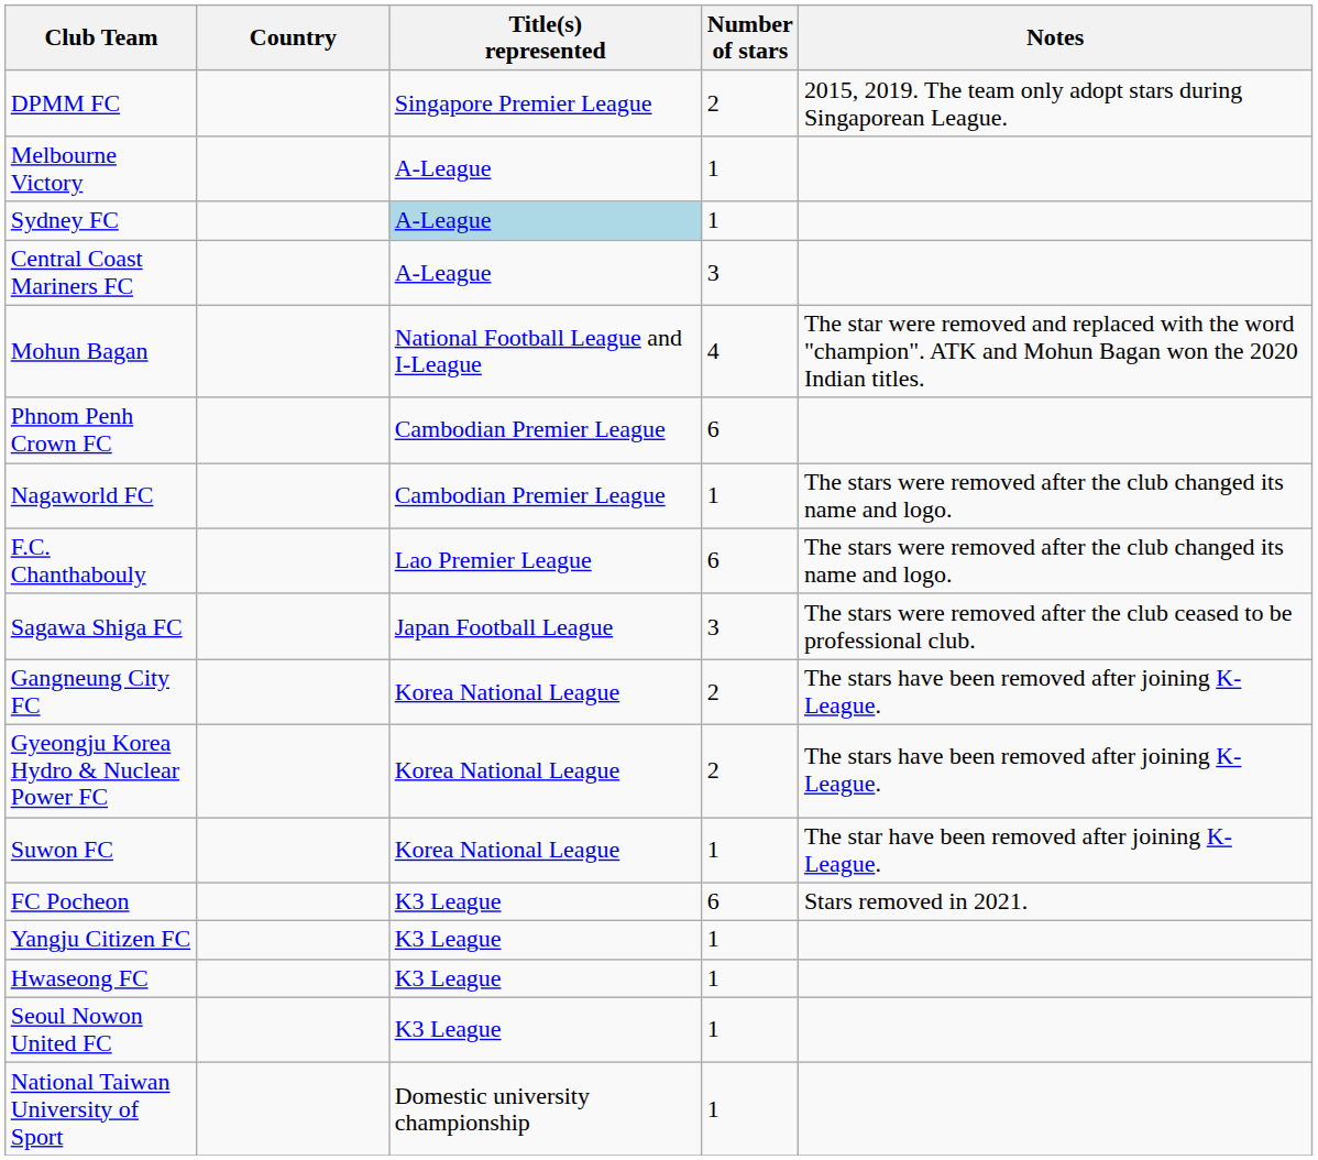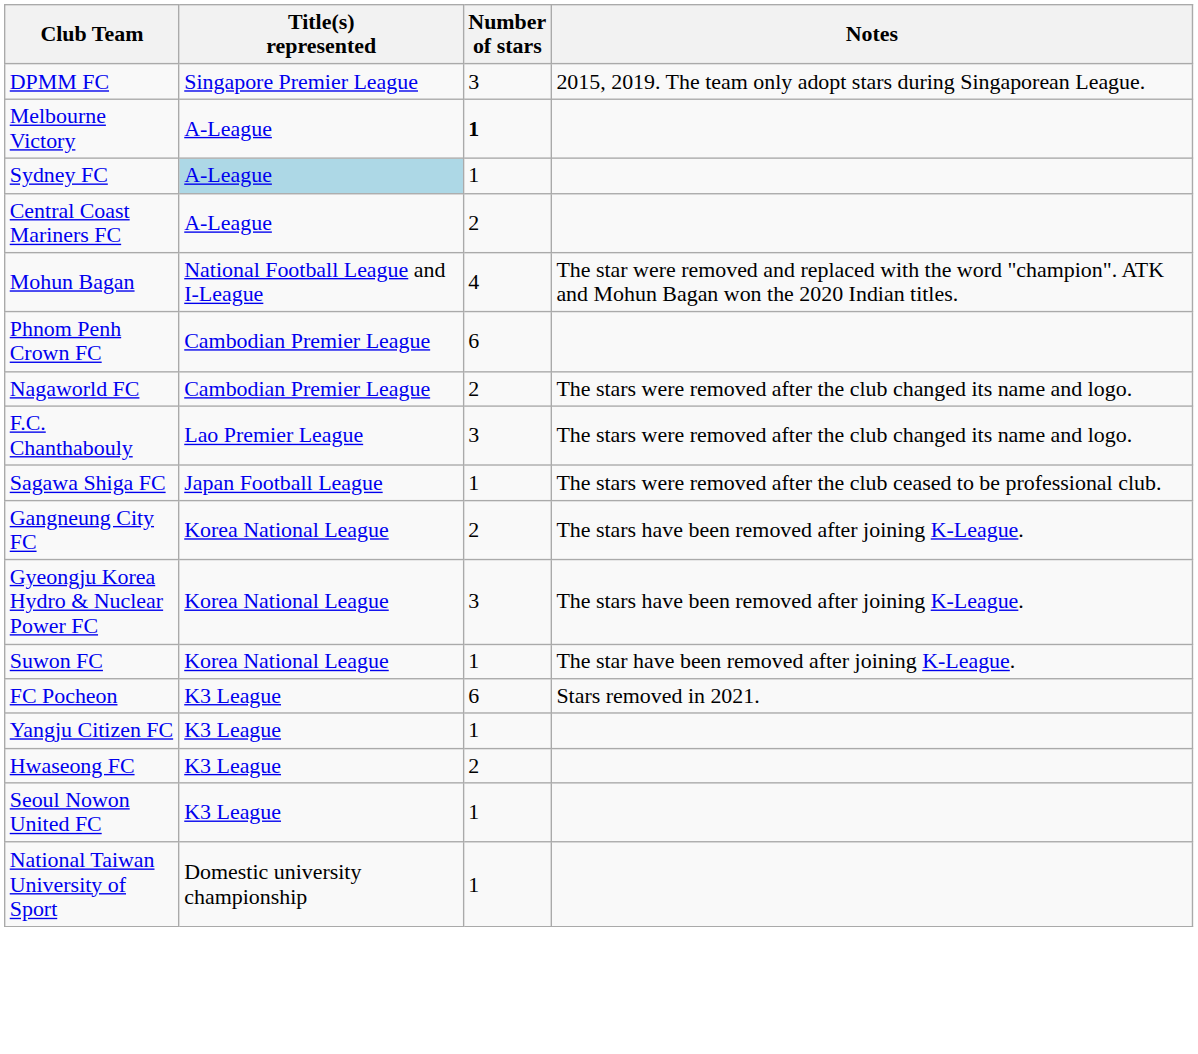 <table class="wikitable sortable">
 <tr>
 <th width=120>Club Team</th>
-<th width=120>Country</th>
 <th width=200>Title(s)<br>represented</th>
 <th>Number<br>of stars</th>
 <th class="unsortable">Notes</th>
 </tr>
 <tr>
 <td><a href='#'>DPMM FC</a></td>
-<td></td>
 <td><a href='#'>Singapore Premier League</a></td>
-<td>2</td>
+<td>3</td>
 <td>2015, 2019. The team only adopt stars during Singaporean League.</td>
 </tr>
 <tr>
 <td><a href='#'>Melbourne Victory</a></td>
-<td></td>
 <td><a href='#'>A-League</a></td>
-<td>1</td>
+<td><strong>1</strong></td>
 <td></td>
 </tr>
 <tr>
 <td><a href='#'>Sydney FC</a></td>
-<td></td>
 <td style="background: lightblue;"><a href='#'>A-League</a></td>
 <td>1</td>
 <td></td>
 </tr>
 <tr>
 <td><a href='#'>Central Coast Mariners FC</a></td>
-<td></td>
 <td><a href='#'>A-League</a></td>
-<td>3</td>
+<td>2</td>
 <td></td>
 </tr>
 <tr>
 <td><a href='#'>Mohun Bagan</a></td>
-<td></td>
 <td><a href='#'>National Football League</a> and <a href='#'>I-League</a></td>
 <td>4</td>
 <td>The star were removed and replaced with the word "champion". ATK and Mohun Bagan won the 2020 Indian titles.</td>
 </tr>
 <tr>
 <td><a href='#'>Phnom Penh Crown FC</a></td>
-<td></td>
 <td><a href='#'>Cambodian Premier League</a></td>
 <td>6</td>
 <td></td>
 </tr>
 <tr>
 <td><a href='#'>Nagaworld FC</a></td>
-<td></td>
 <td><a href='#'>Cambodian Premier League</a></td>
-<td>1</td>
+<td>2</td>
 <td>The stars were removed after the club changed its name and logo.</td>
 </tr>
 <tr>
 <td><a href='#'>F.C. Chanthabouly</a></td>
-<td></td>
 <td><a href='#'>Lao Premier League</a></td>
-<td>6</td>
+<td>3</td>
 <td>The stars were removed after the club changed its name and logo.</td>
 </tr>
 <tr>
 <td><a href='#'>Sagawa Shiga FC</a></td>
-<td></td>
 <td><a href='#'>Japan Football League</a></td>
-<td>3</td>
+<td>1</td>
 <td>The stars were removed after the club ceased to be professional club.</td>
 </tr>
 <tr>
 <td><a href='#'>Gangneung City FC</a></td>
-<td></td>
 <td><a href='#'>Korea National League</a></td>
 <td>2</td>
 <td>The stars have been removed after joining <a href='#'>K-League</a>.</td>
 </tr>
 <tr>
 <td><a href='#'>Gyeongju Korea Hydro & Nuclear Power FC</a></td>
-<td></td>
 <td><a href='#'>Korea National League</a></td>
-<td>2</td>
+<td>3</td>
 <td>The stars have been removed after joining <a href='#'>K-League</a>.</td>
 </tr>
 <tr>
 <td><a href='#'>Suwon FC</a></td>
-<td></td>
 <td><a href='#'>Korea National League</a></td>
 <td>1</td>
 <td>The star have been removed after joining <a href='#'>K-League</a>.</td>
 </tr>
 <tr>
 <td><a href='#'>FC Pocheon</a></td>
-<td></td>
 <td><a href='#'>K3 League</a></td>
 <td>6</td>
 <td>Stars removed in 2021.</td>
 </tr>
 <tr>
 <td><a href='#'>Yangju Citizen FC</a></td>
-<td></td>
 <td><a href='#'>K3 League</a></td>
 <td>1</td>
 <td></td>
 </tr>
 <tr>
 <td><a href='#'>Hwaseong FC</a></td>
-<td></td>
 <td><a href='#'>K3 League</a></td>
-<td>1</td>
+<td>2</td>
 <td></td>
 </tr>
 <tr>
 <td><a href='#'>Seoul Nowon United FC</a></td>
-<td></td>
 <td><a href='#'>K3 League</a></td>
 <td>1</td>
 <td></td>
 </tr>
 <tr>
 <td><a href='#'>National Taiwan University of Sport</a></td>
-<td></td>
 <td>Domestic university championship</td>
 <td>1</td>
 <td></td>
 </tr>
 </table>
